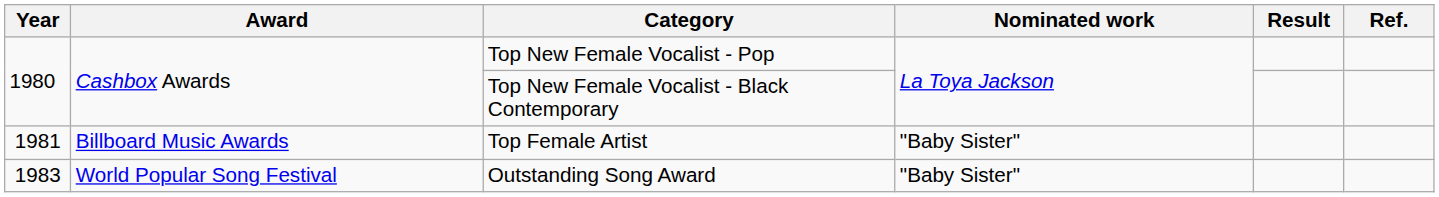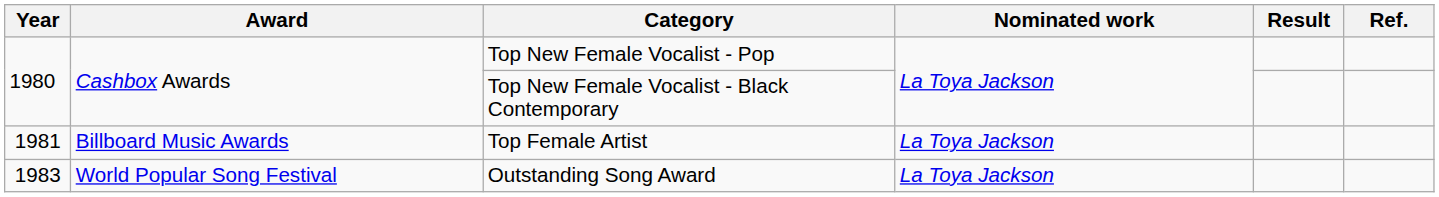 <table class="wikitable" style="width:70%;">
 <tr>
 <th style="width:3%;">Year</th>
 <th style="width:23%;">Award</th>
 <th style="width:23%;">Category</th>
 <th style="width:20%;">Nominated work</th>
 <th style="width:5%;">Result</th>
 <th style="width:5%;">Ref.</th>
 </tr>
 <tr>
 <td rowspan="2">1980</td>
 <td rowspan="2"><em><a href='#'>Cashbox</a></em> Awards</td>
 <td>Top New Female Vocalist - Pop</td>
 <td rowspan="2"><em><a href='#'>La Toya Jackson</a></em></td>
 <td></td>
 <td></td>
 </tr>
 <tr>
 <td>Top New Female Vocalist - Black Contemporary</td>
 <td></td>
 <td></td>
 </tr>
 <tr>
 <td align="center">1981</td>
 <td><a href='#'>Billboard Music Awards</a></td>
 <td>Top Female Artist</td>
-<td>"Baby Sister"</td>
+<td><em><a href='#'>La Toya Jackson</a></em></td>
 <td></td>
 <td></td>
 </tr>
 <tr>
 <td align="center">1983</td>
 <td><a href='#'>World Popular Song Festival</a></td>
 <td>Outstanding Song Award</td>
-<td>"Baby Sister"</td>
+<td><em><a href='#'>La Toya Jackson</a></em></td>
 <td></td>
 <td></td>
 </tr>
 </table>
